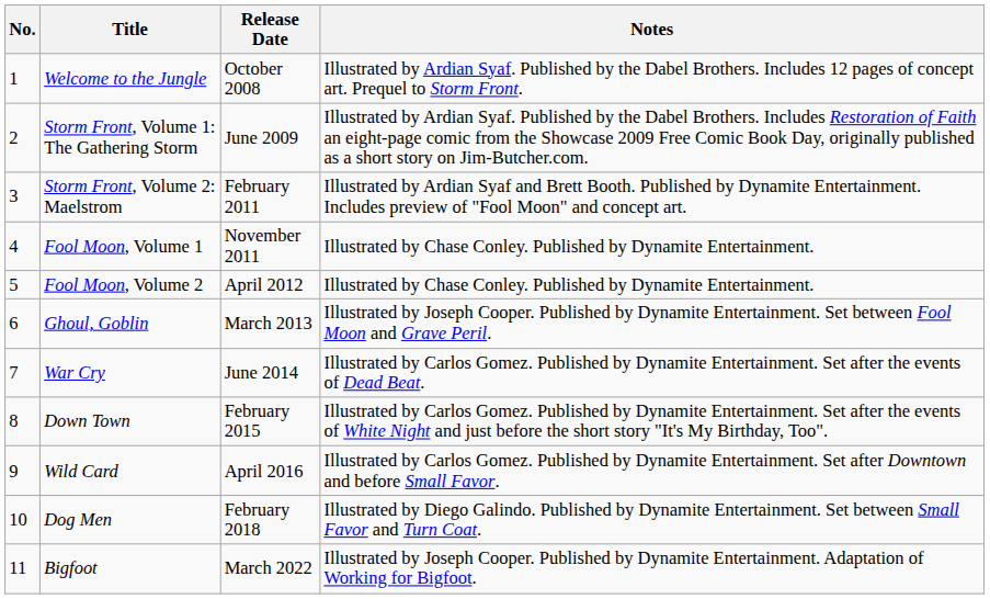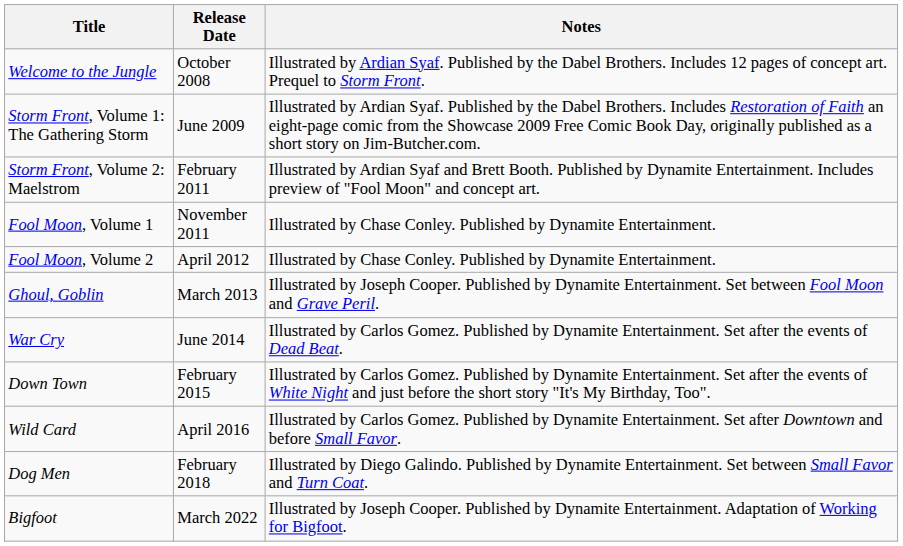 <table class="wikitable">
 <tr>
-<th align=center>No.</th>
 <th align=center>Title</th>
 <th align=center>Release Date</th>
 <th align=center>Notes</th>
 </tr>
 <tr>
-<td>1</td>
 <td><a href='#'><em>Welcome to the Jungle</em></a></td>
 <td>October 2008</td>
 <td>Illustrated by <a href='#'>Ardian Syaf</a>. Published by the Dabel Brothers. Includes 12 pages of concept art. Prequel to <a href='#'><em>Storm Front</em></a>.</td>
 </tr>
 <tr>
-<td>2</td>
 <td><a href='#'><em>Storm Front</em></a>, Volume 1: The Gathering Storm</td>
 <td>June 2009</td>
 <td>Illustrated by Ardian Syaf.  Published by the Dabel Brothers. Includes <a href='#'><em>Restoration of Faith</em></a> an eight-page comic from the Showcase 2009 Free Comic Book Day, originally published as a short story on Jim-Butcher.com.</td>
 </tr>
 <tr>
-<td>3</td>
 <td><a href='#'><em>Storm Front</em></a>, Volume 2: Maelstrom</td>
 <td>February 2011</td>
 <td>Illustrated by Ardian Syaf and Brett Booth. Published by Dynamite Entertainment. Includes preview of "Fool Moon" and concept art.</td>
 </tr>
 <tr>
-<td>4</td>
 <td><a href='#'><em>Fool Moon</em></a>, Volume 1</td>
 <td>November 2011</td>
 <td>Illustrated by Chase Conley. Published by Dynamite Entertainment.</td>
 </tr>
 <tr>
-<td>5</td>
 <td><a href='#'><em>Fool Moon</em></a>, Volume 2</td>
 <td>April 2012</td>
 <td>Illustrated by Chase Conley.  Published by Dynamite Entertainment.</td>
 </tr>
 <tr>
-<td>6</td>
 <td><em><a href='#'>Ghoul, Goblin</a></em></td>
 <td>March 2013</td>
 <td>Illustrated by Joseph Cooper.  Published by Dynamite Entertainment. Set between <a href='#'><em>Fool Moon</em></a> and <a href='#'><em>Grave Peril</em></a>.</td>
 </tr>
 <tr>
-<td>7</td>
 <td><em><a href='#'>War Cry</a></em></td>
 <td>June 2014</td>
 <td>Illustrated by Carlos Gomez.  Published by Dynamite Entertainment. Set after the events of <em><a href='#'>Dead Beat</a></em>.</td>
 </tr>
 <tr>
-<td>8</td>
 <td><em>Down Town</em></td>
 <td>February 2015</td>
 <td>Illustrated by Carlos Gomez.  Published by Dynamite Entertainment. Set after the events of <em><a href='#'>White Night</a></em> and just before the short story "It's My Birthday, Too".</td>
 </tr>
 <tr>
-<td>9</td>
 <td><em>Wild Card</em></td>
 <td>April 2016</td>
 <td>Illustrated by Carlos Gomez.  Published by Dynamite Entertainment. Set after <em>Downtown</em> and before <em><a href='#'>Small Favor</a></em>.</td>
 </tr>
 <tr>
-<td>10</td>
 <td><em>Dog Men</em></td>
 <td>February 2018</td>
 <td>Illustrated by Diego Galindo.  Published by Dynamite Entertainment. Set between <a href='#'><em>Small Favor</em></a> and <a href='#'><em>Turn Coat</em></a>.</td>
 </tr>
 <tr>
-<td>11</td>
 <td><em>Bigfoot</em></td>
 <td>March 2022</td>
 <td>Illustrated by Joseph Cooper.  Published by Dynamite Entertainment. Adaptation of <a href='#'>Working for Bigfoot</a>.</td>
 </tr>
 </table>
